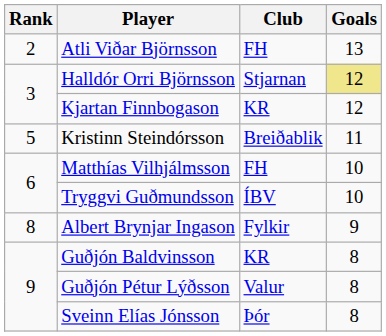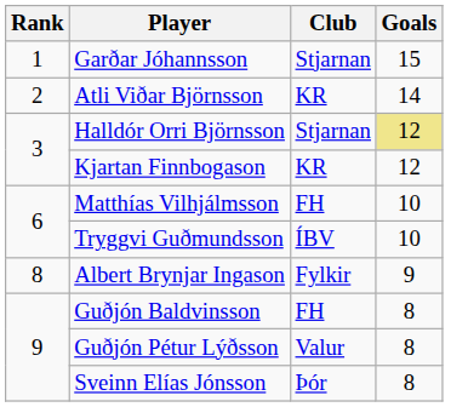 <table class="wikitable" style="text-align:center;">
 <tr>
 <th>Rank</th>
 <th>Player</th>
 <th>Club</th>
 <th>Goals</th>
 </tr>
 <tr>
+<td>1</td>
+<td align="left"> <a href='#'>Garðar Jóhannsson</a></td>
+<td align="left"><a href='#'>Stjarnan</a></td>
+<td>15</td>
+</tr>
+<tr>
 <td>2</td>
 <td align="left"> <a href='#'>Atli Viðar Björnsson</a></td>
-<td align="left"><a href='#'>FH</a></td>
-<td>13</td>
+<td align="left"><a href='#'>KR</a></td>
+<td>14</td>
 </tr>
 <tr>
 <td rowspan="2">3</td>
 <td align="left"> <a href='#'>Halldór Orri Björnsson</a></td>
 <td align="left"><a href='#'>Stjarnan</a></td>
 <td style="background: khaki;">12</td>
 </tr>
 <tr>
 <td align="left"> <a href='#'>Kjartan Finnbogason</a></td>
 <td align="left"><a href='#'>KR</a></td>
 <td>12</td>
-</tr>
-<tr>
-<td>5</td>
-<td align="left"> Kristinn Steindórsson</td>
-<td align="left"><a href='#'>Breiðablik</a></td>
-<td>11</td>
 </tr>
 <tr>
 <td rowspan="2">6</td>
 <td align="left"> <a href='#'>Matthías Vilhjálmsson</a></td>
 <td align="left"><a href='#'>FH</a></td>
 <td>10</td>
 </tr>
 <tr>
 <td align="left"> <a href='#'>Tryggvi Guðmundsson</a></td>
 <td align="left"><a href='#'>ÍBV</a></td>
 <td>10</td>
 </tr>
 <tr>
 <td>8</td>
 <td align="left"> <a href='#'>Albert Brynjar Ingason</a></td>
 <td align="left"><a href='#'>Fylkir</a></td>
 <td>9</td>
 </tr>
 <tr>
 <td rowspan="3">9</td>
 <td align="left"> <a href='#'>Guðjón Baldvinsson</a></td>
-<td align="left"><a href='#'>KR</a></td>
+<td align="left"><a href='#'>FH</a></td>
 <td>8</td>
 </tr>
 <tr>
 <td align="left"> <a href='#'>Guðjón Pétur Lýðsson</a></td>
 <td align="left"><a href='#'>Valur</a></td>
 <td>8</td>
 </tr>
 <tr>
 <td align="left"> <a href='#'>Sveinn Elías Jónsson</a></td>
 <td align="left"><a href='#'>Þór</a></td>
 <td>8</td>
 </tr>
 </table>
